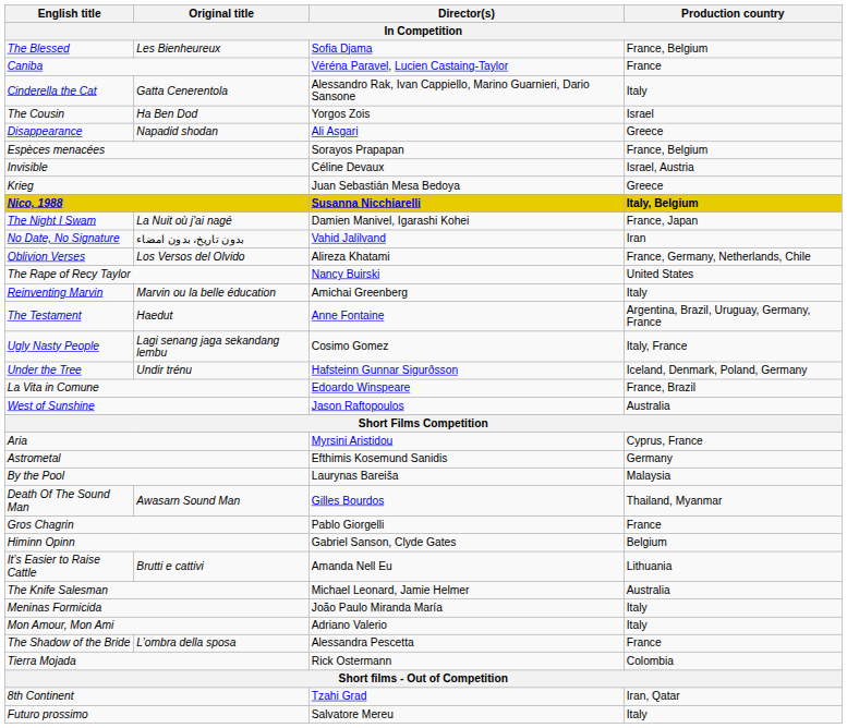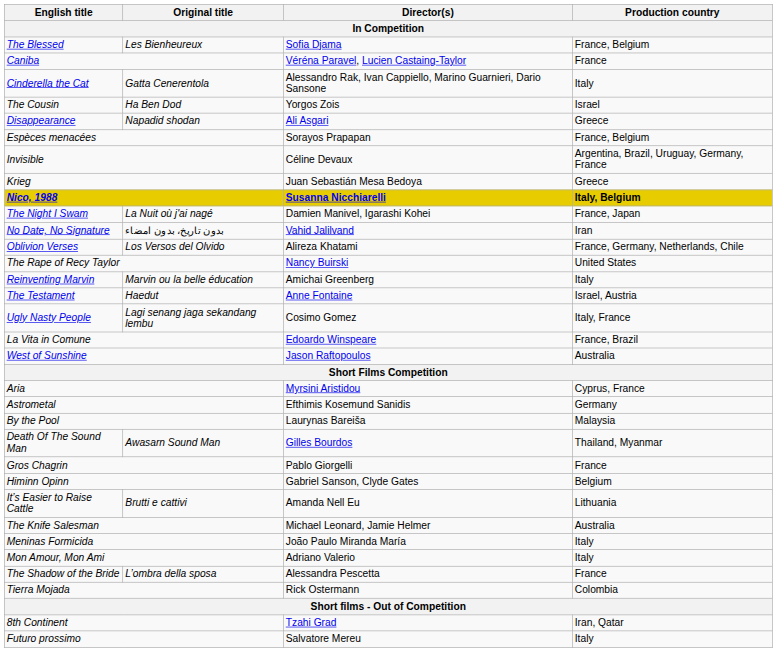 <table class="wikitable" style="width:95%; margin-bottom:0px">
 <tr>
 <th>English title</th>
 <th>Original title</th>
 <th>Director(s)</th>
 <th>Production country</th>
 </tr>
 <tr>
 <th colspan=4>In Competition</th>
 </tr>
 <tr>
 <td><em><a href='#'>The Blessed</a></em></td>
 <td><em>Les Bienheureux</em></td>
 <td><a href='#'>Sofia Djama</a></td>
 <td>France, Belgium</td>
 </tr>
 <tr>
 <td colspan="2"><em><a href='#'>Caniba</a></em></td>
 <td data-sort-value="Paravel"><a href='#'>Véréna Paravel</a>, <a href='#'>Lucien Castaing-Taylor</a></td>
 <td>France</td>
 </tr>
 <tr>
 <td><em><a href='#'>Cinderella the Cat</a></em></td>
 <td><em>Gatta Cenerentola</em></td>
 <td data-sort-value="Rak">Alessandro Rak, Ivan Cappiello, Marino Guarnieri, Dario Sansone</td>
 <td>Italy</td>
 </tr>
 <tr>
 <td data-sort-value="Cousin"><em>The Cousin</em></td>
 <td><em>Ha Ben Dod</em></td>
 <td>Yorgos Zois</td>
 <td>Israel</td>
 </tr>
 <tr>
 <td><em><a href='#'>Disappearance</a></em></td>
 <td><em>Napadid shodan</em></td>
 <td data-sort-value="Asgari"><a href='#'>Ali Asgari</a></td>
 <td>Greece</td>
 </tr>
 <tr>
 <td colspan="2"><em>Espèces menacées</em></td>
 <td>Sorayos Prapapan</td>
 <td>France, Belgium</td>
 </tr>
 <tr>
 <td colspan="2"><em>Invisible</em></td>
 <td>Céline Devaux</td>
-<td>Israel, Austria</td>
+<td>Argentina, Brazil, Uruguay, Germany, France</td>
 </tr>
 <tr>
 <td colspan="2"><em>Krieg</em></td>
 <td>Juan Sebastián Mesa Bedoya</td>
 <td>Greece</td>
 </tr>
 <tr style="background:#E7CD00;">
 <td colspan=2><strong><em><a href='#'>Nico, 1988</a></em></strong></td>
 <td data-sort-value="Nicchiarelli"><strong><a href='#'>Susanna Nicchiarelli</a></strong></td>
 <td><strong>Italy, Belgium</strong></td>
 </tr>
 <tr>
 <td data-sort-value="Night"><em><a href='#'>The Night I Swam</a></em></td>
 <td data-sort-value="Nuit"><em>La Nuit où j'ai nagé</em></td>
 <td data-sort-value="Manivel">Damien Manivel, Igarashi Kohei</td>
 <td>France, Japan</td>
 </tr>
 <tr>
 <td><em><a href='#'>No Date, No Signature</a></em></td>
 <td>بدون تاریخ، بدون امضاء</td>
 <td data-sort-value="Jalilvand"><a href='#'>Vahid Jalilvand</a></td>
 <td>Iran</td>
 </tr>
 <tr>
 <td><em><a href='#'>Oblivion Verses</a></em></td>
 <td data-sort-value="Versos"><em>Los Versos del Olvido</em></td>
 <td data-sort-value="Khatami">Alireza Khatami</td>
 <td>France, Germany, Netherlands, Chile</td>
 </tr>
 <tr>
 <td colspan=2 data-sort-value="Rape"><em>The Rape of Recy Taylor</em></td>
 <td data-sort-value="Buirski"><a href='#'>Nancy Buirski</a></td>
 <td>United States</td>
 </tr>
 <tr>
 <td><em><a href='#'>Reinventing Marvin</a></em></td>
 <td><em>Marvin ou la belle éducation</em></td>
 <td data-sort-value="Greenberg">Amichai Greenberg</td>
 <td>Italy</td>
 </tr>
 <tr>
 <td data-sort-value="Testament"><a href='#'><em>The Testament</em></a></td>
 <td><em>Haedut</em></td>
 <td data-sort-value="Fontaine"><a href='#'>Anne Fontaine</a></td>
-<td>Argentina, Brazil, Uruguay, Germany, France</td>
+<td>Israel, Austria</td>
 </tr>
 <tr>
 <td><em><a href='#'>Ugly Nasty People</a></em></td>
 <td><em>Lagi senang jaga sekandang lembu</em></td>
 <td data-sort-value="Gomez">Cosimo Gomez</td>
 <td>Italy, France</td>
-</tr>
-<tr>
-<td><em><a href='#'>Under the Tree</a></em></td>
-<td><em>Undir trénu</em></td>
-<td data-sort-value="Sigurosson"><a href='#'>Hafsteinn Gunnar Sigurðsson</a></td>
-<td>Iceland, Denmark, Poland, Germany</td>
 </tr>
 <tr>
 <td colspan="2" data-sort-value="Vita"><em>La Vita in Comune</em></td>
 <td data-sort-value="Winspeare"><a href='#'>Edoardo Winspeare</a></td>
 <td>France, Brazil</td>
 </tr>
 <tr>
 <td colspan=2><em><a href='#'>West of Sunshine</a></em></td>
 <td data-sort-value=Raftopoulos""><a href='#'>Jason Raftopoulos</a></td>
 <td>Australia</td>
 </tr>
 <tr>
 <th colspan="4">Short Films Competition</th>
 </tr>
 <tr>
 <td colspan="2"><em>Aria</em></td>
 <td><a href='#'>Myrsini Aristidou</a></td>
 <td>Cyprus, France</td>
 </tr>
 <tr>
 <td colspan="2"><em>Astrometal</em></td>
 <td>Efthimis Kosemund Sanidis</td>
 <td>Germany</td>
 </tr>
 <tr>
 <td colspan="2"><em>By the Pool</em></td>
 <td>Laurynas Bareiša</td>
 <td>Malaysia</td>
 </tr>
 <tr>
 <td><em>Death Of The Sound Man</em></td>
 <td><em>Awasarn Sound Man</em></td>
 <td><a href='#'>Gilles Bourdos</a></td>
 <td>Thailand, Myanmar</td>
 </tr>
 <tr>
 <td colspan="2"><em>Gros Chagrin</em></td>
 <td data-sort-value="Giorgelli">Pablo Giorgelli</td>
 <td>France</td>
 </tr>
 <tr>
 <td colspan="2"><em>Himinn Opinn</em></td>
 <td>Gabriel Sanson, Clyde Gates</td>
 <td>Belgium</td>
 </tr>
 <tr>
 <td><em>It’s Easier to Raise Cattle</em></td>
 <td><em>Brutti e cattivi</em></td>
 <td>Amanda Nell Eu</td>
 <td>Lithuania</td>
 </tr>
 <tr>
 <td colspan="2"><em>The Knife Salesman</em></td>
 <td>Michael Leonard, Jamie Helmer</td>
 <td>Australia</td>
 </tr>
 <tr>
 <td colspan="2"><em>Meninas Formicida</em></td>
 <td>João Paulo Miranda María</td>
 <td>Italy</td>
 </tr>
 <tr>
 <td colspan="2"><em>Mon Amour, Mon Ami</em></td>
 <td>Adriano Valerio</td>
 <td>Italy</td>
 </tr>
 <tr>
 <td><em>The Shadow of the Bride</em></td>
 <td><em>L’ombra della sposa</em></td>
 <td>Alessandra Pescetta</td>
 <td>France</td>
 </tr>
 <tr>
 <td colspan="2"><em>Tierra Mojada</em></td>
 <td data-sort-value="Ostermann">Rick Ostermann</td>
 <td>Colombia</td>
 </tr>
 <tr>
 <th colspan="4">Short films - Out of Competition</th>
 </tr>
 <tr>
 <td colspan="2"><em>8th Continent</em></td>
 <td data-sort-value="Grad"><a href='#'>Tzahi Grad</a></td>
 <td>Iran, Qatar</td>
 </tr>
 <tr>
 <td colspan="2"><em>Futuro prossimo</em></td>
 <td>Salvatore Mereu</td>
 <td>Italy</td>
 </tr>
 </table>
